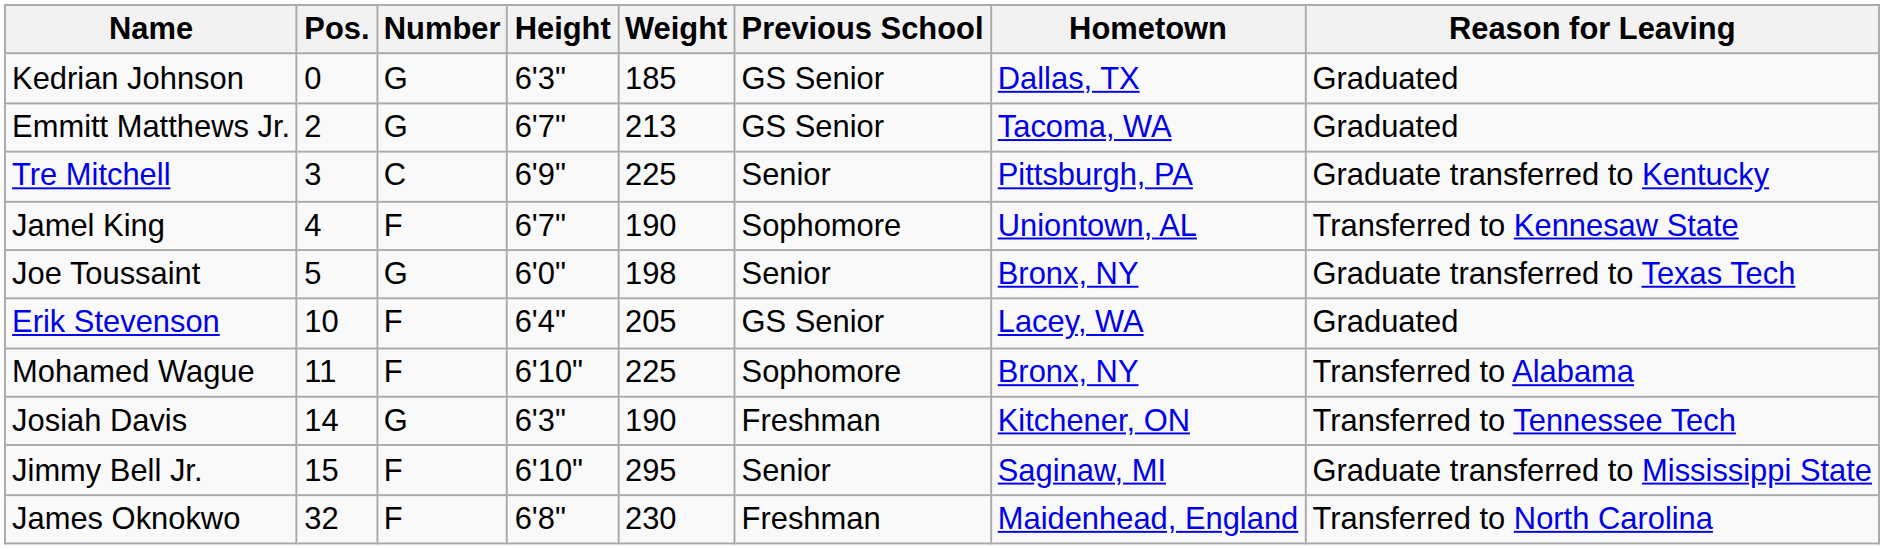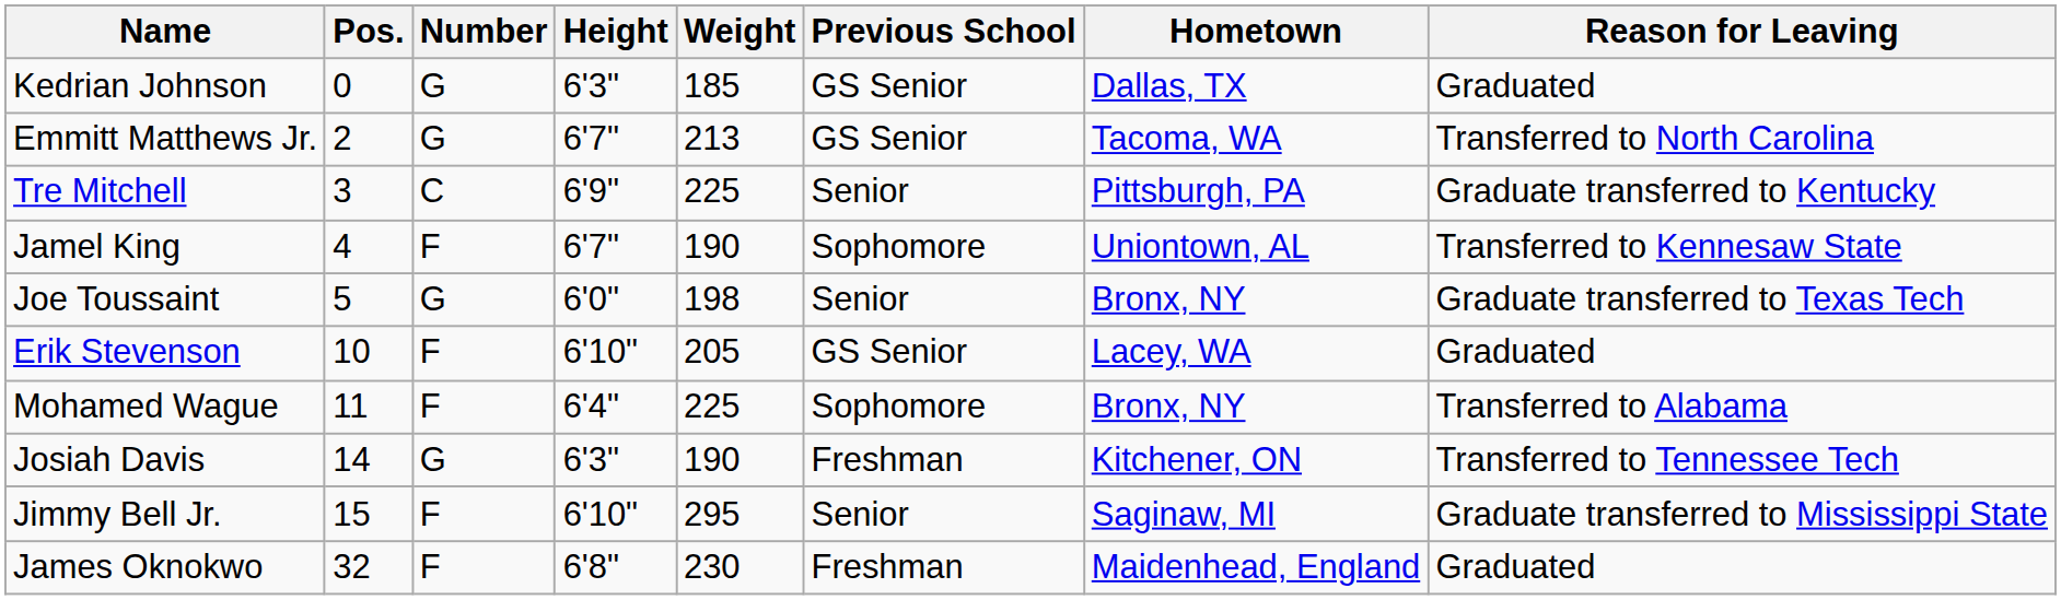 <table class="wikitable sortable">
 <tr>
 <th>Name</th>
 <th>Pos.</th>
 <th>Number</th>
 <th>Height</th>
 <th>Weight</th>
 <th>Previous School</th>
 <th>Hometown</th>
 <th>Reason for Leaving</th>
 </tr>
 <tr>
 <td>Kedrian Johnson</td>
 <td>0</td>
 <td>G</td>
 <td>6'3"</td>
 <td>185</td>
 <td>GS Senior</td>
 <td><a href='#'>Dallas, TX</a></td>
 <td>Graduated</td>
 </tr>
 <tr>
 <td>Emmitt Matthews Jr.</td>
 <td>2</td>
 <td>G</td>
 <td>6'7"</td>
 <td>213</td>
 <td>GS Senior</td>
 <td><a href='#'>Tacoma, WA</a></td>
-<td>Graduated</td>
+<td>Transferred to <a href='#'>North Carolina</a></td>
 </tr>
 <tr>
 <td><a href='#'>Tre Mitchell</a></td>
 <td>3</td>
 <td>C</td>
 <td>6'9"</td>
 <td>225</td>
 <td>Senior</td>
 <td><a href='#'>Pittsburgh, PA</a></td>
 <td>Graduate transferred to <a href='#'>Kentucky</a></td>
 </tr>
 <tr>
 <td>Jamel King</td>
 <td>4</td>
 <td>F</td>
 <td>6'7"</td>
 <td>190</td>
 <td>Sophomore</td>
 <td><a href='#'>Uniontown, AL</a></td>
 <td>Transferred to <a href='#'>Kennesaw State</a></td>
 </tr>
 <tr>
 <td>Joe Toussaint</td>
 <td>5</td>
 <td>G</td>
 <td>6'0"</td>
 <td>198</td>
 <td>Senior</td>
 <td><a href='#'>Bronx, NY</a></td>
 <td>Graduate transferred to <a href='#'>Texas Tech</a></td>
 </tr>
 <tr>
 <td><a href='#'>Erik Stevenson</a></td>
 <td>10</td>
 <td>F</td>
-<td>6'4"</td>
+<td>6'10"</td>
 <td>205</td>
 <td>GS Senior</td>
 <td><a href='#'>Lacey, WA</a></td>
 <td>Graduated</td>
 </tr>
 <tr>
 <td>Mohamed Wague</td>
 <td>11</td>
 <td>F</td>
-<td>6'10"</td>
+<td>6'4"</td>
 <td>225</td>
 <td>Sophomore</td>
 <td><a href='#'>Bronx, NY</a></td>
 <td>Transferred to <a href='#'>Alabama</a></td>
 </tr>
 <tr>
 <td>Josiah Davis</td>
 <td>14</td>
 <td>G</td>
 <td>6'3"</td>
 <td>190</td>
 <td>Freshman</td>
 <td><a href='#'>Kitchener, ON</a></td>
 <td>Transferred to <a href='#'>Tennessee Tech</a></td>
 </tr>
 <tr>
 <td>Jimmy Bell Jr.</td>
 <td>15</td>
 <td>F</td>
 <td>6'10"</td>
 <td>295</td>
 <td>Senior</td>
 <td><a href='#'>Saginaw, MI</a></td>
 <td>Graduate transferred to <a href='#'>Mississippi State</a></td>
 </tr>
 <tr>
 <td>James Oknokwo</td>
 <td>32</td>
 <td>F</td>
 <td>6'8"</td>
 <td>230</td>
 <td>Freshman</td>
 <td><a href='#'>Maidenhead, England</a></td>
-<td>Transferred to <a href='#'>North Carolina</a></td>
+<td>Graduated</td>
 </tr>
 </table>
